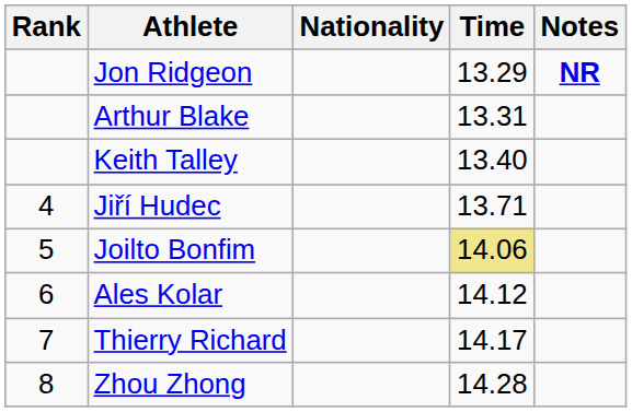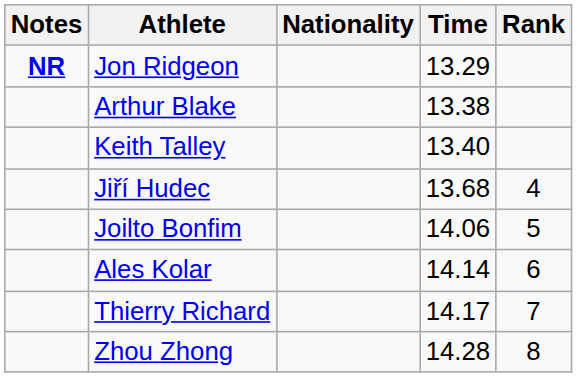 <table class="wikitable sortable" style="text-align:center">
 <tr>
-<th>Rank</th>
+<th>Notes</th>
 <th>Athlete</th>
 <th>Nationality</th>
 <th>Time</th>
-<th>Notes</th>
+<th>Rank</th>
 </tr>
 <tr>
-<td></td>
+<td><strong><a href='#'>NR</a></strong></td>
 <td align=left><a href='#'>Jon Ridgeon</a></td>
 <td align=left></td>
 <td>13.29</td>
-<td><strong><a href='#'>NR</a></strong></td>
+<td></td>
 </tr>
 <tr>
 <td></td>
 <td align=left><a href='#'>Arthur Blake</a></td>
 <td align=left></td>
-<td>13.31</td>
+<td>13.38</td>
 <td></td>
 </tr>
 <tr>
 <td></td>
 <td align=left><a href='#'>Keith Talley</a></td>
 <td align=left></td>
 <td>13.40</td>
 <td></td>
 </tr>
 <tr>
-<td>4</td>
+<td></td>
 <td align=left><a href='#'>Jiří Hudec</a></td>
 <td align=left></td>
-<td>13.71</td>
-<td></td>
+<td>13.68</td>
+<td>4</td>
 </tr>
 <tr>
-<td>5</td>
+<td></td>
 <td align=left><a href='#'>Joilto Bonfim</a></td>
 <td align=left></td>
-<td style="background: khaki;">14.06</td>
-<td></td>
+<td>14.06</td>
+<td>5</td>
 </tr>
 <tr>
-<td>6</td>
+<td></td>
 <td align=left><a href='#'>Ales Kolar</a></td>
 <td align=left></td>
-<td>14.12</td>
-<td></td>
+<td>14.14</td>
+<td>6</td>
 </tr>
 <tr>
-<td>7</td>
+<td></td>
 <td align=left><a href='#'>Thierry Richard</a></td>
 <td align=left></td>
 <td>14.17</td>
-<td></td>
+<td>7</td>
 </tr>
 <tr>
-<td>8</td>
+<td></td>
 <td align=left><a href='#'>Zhou Zhong</a></td>
 <td align=left></td>
 <td>14.28</td>
-<td></td>
+<td>8</td>
 </tr>
 </table>
